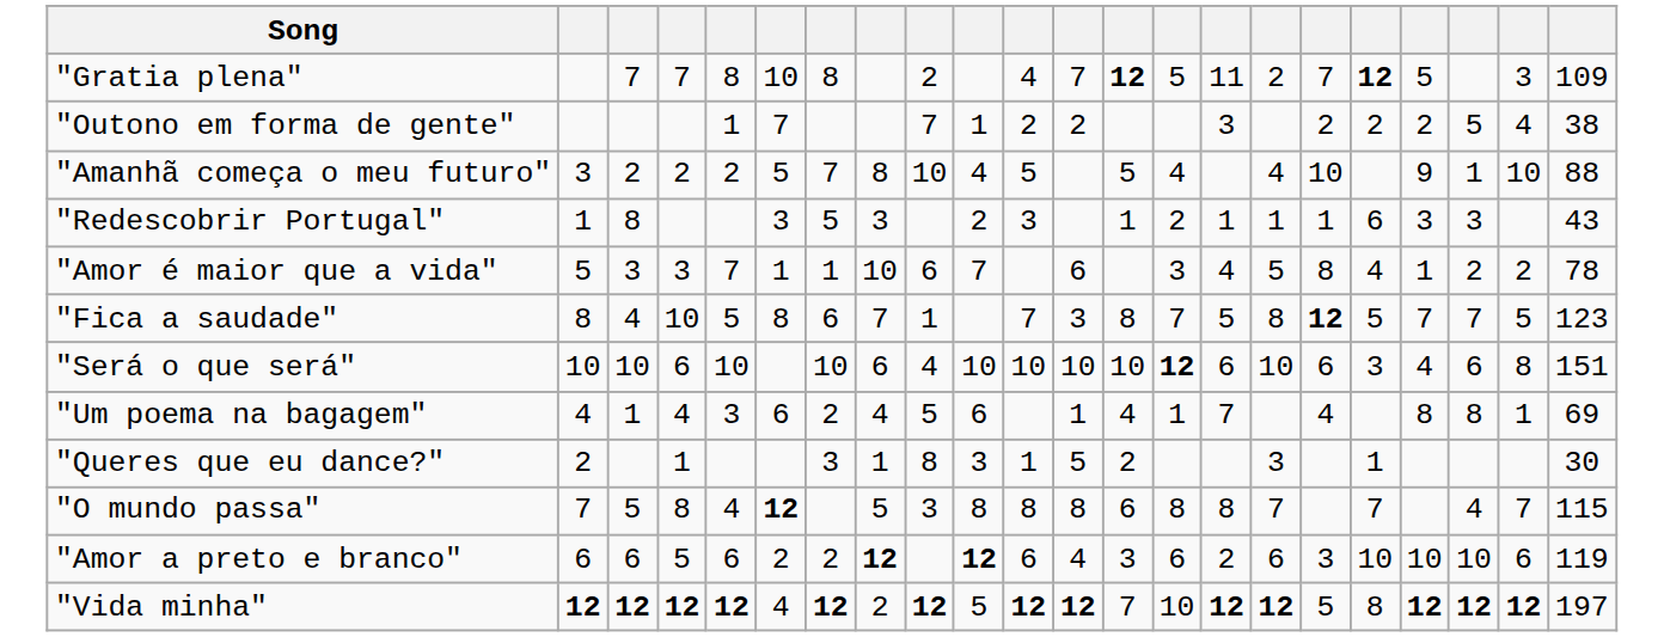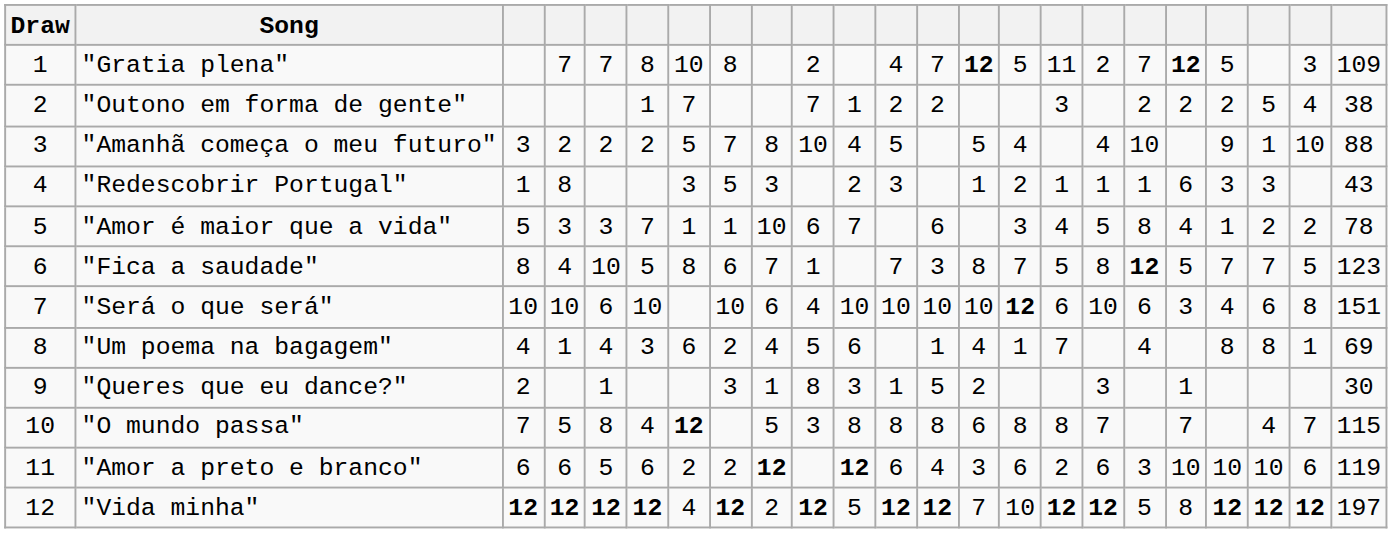 <table class="wikitable collapsible" style="margin: 1em auto 1em auto; text-align:center;">
 <tr>
+<th>Draw</th>
 <th>Song</th>
 <th></th>
 <th></th>
 <th></th>
 <th></th>
 <th></th>
 <th></th>
 <th></th>
 <th></th>
 <th></th>
 <th></th>
 <th></th>
 <th></th>
 <th></th>
 <th></th>
 <th></th>
 <th></th>
 <th></th>
 <th></th>
 <th></th>
 <th></th>
 <th></th>
 </tr>
 <tr>
+<td>1</td>
 <td align="left">"Gratia plena"</td>
 <td></td>
 <td>7</td>
 <td>7</td>
 <td>8</td>
 <td>10</td>
 <td>8</td>
 <td></td>
 <td>2</td>
 <td></td>
 <td>4</td>
 <td>7</td>
 <td><strong>12</strong></td>
 <td>5</td>
 <td>11</td>
 <td>2</td>
 <td>7</td>
 <td><strong>12</strong></td>
 <td>5</td>
 <td></td>
 <td>3</td>
 <td>109</td>
 </tr>
 <tr>
+<td>2</td>
 <td align="left">"Outono em forma de gente"</td>
 <td></td>
 <td></td>
 <td></td>
 <td>1</td>
 <td>7</td>
 <td></td>
 <td></td>
 <td>7</td>
 <td>1</td>
 <td>2</td>
 <td>2</td>
 <td></td>
 <td></td>
 <td>3</td>
 <td></td>
 <td>2</td>
 <td>2</td>
 <td>2</td>
 <td>5</td>
 <td>4</td>
 <td>38</td>
 </tr>
 <tr>
+<td>3</td>
 <td align="left">"Amanhã começa o meu futuro"</td>
 <td>3</td>
 <td>2</td>
 <td>2</td>
 <td>2</td>
 <td>5</td>
 <td>7</td>
 <td>8</td>
 <td>10</td>
 <td>4</td>
 <td>5</td>
 <td></td>
 <td>5</td>
 <td>4</td>
 <td></td>
 <td>4</td>
 <td>10</td>
 <td></td>
 <td>9</td>
 <td>1</td>
 <td>10</td>
 <td>88</td>
 </tr>
 <tr>
+<td>4</td>
 <td align="left">"Redescobrir Portugal"</td>
 <td>1</td>
 <td>8</td>
 <td></td>
 <td></td>
 <td>3</td>
 <td>5</td>
 <td>3</td>
 <td></td>
 <td>2</td>
 <td>3</td>
 <td></td>
 <td>1</td>
 <td>2</td>
 <td>1</td>
 <td>1</td>
 <td>1</td>
 <td>6</td>
 <td>3</td>
 <td>3</td>
 <td></td>
 <td>43</td>
 </tr>
 <tr>
+<td>5</td>
 <td align="left">"Amor é maior que a vida"</td>
 <td>5</td>
 <td>3</td>
 <td>3</td>
 <td>7</td>
 <td>1</td>
 <td>1</td>
 <td>10</td>
 <td>6</td>
 <td>7</td>
 <td></td>
 <td>6</td>
 <td></td>
 <td>3</td>
 <td>4</td>
 <td>5</td>
 <td>8</td>
 <td>4</td>
 <td>1</td>
 <td>2</td>
 <td>2</td>
 <td>78</td>
 </tr>
 <tr>
+<td>6</td>
 <td align="left">"Fica a saudade"</td>
 <td>8</td>
 <td>4</td>
 <td>10</td>
 <td>5</td>
 <td>8</td>
 <td>6</td>
 <td>7</td>
 <td>1</td>
 <td></td>
 <td>7</td>
 <td>3</td>
 <td>8</td>
 <td>7</td>
 <td>5</td>
 <td>8</td>
 <td><strong>12</strong></td>
 <td>5</td>
 <td>7</td>
 <td>7</td>
 <td>5</td>
 <td>123</td>
 </tr>
 <tr>
+<td>7</td>
 <td align="left">"Será o que será"</td>
 <td>10</td>
 <td>10</td>
 <td>6</td>
 <td>10</td>
 <td></td>
 <td>10</td>
 <td>6</td>
 <td>4</td>
 <td>10</td>
 <td>10</td>
 <td>10</td>
 <td>10</td>
 <td><strong>12</strong></td>
 <td>6</td>
 <td>10</td>
 <td>6</td>
 <td>3</td>
 <td>4</td>
 <td>6</td>
 <td>8</td>
 <td>151</td>
 </tr>
 <tr>
+<td>8</td>
 <td align="left">"Um poema na bagagem"</td>
 <td>4</td>
 <td>1</td>
 <td>4</td>
 <td>3</td>
 <td>6</td>
 <td>2</td>
 <td>4</td>
 <td>5</td>
 <td>6</td>
 <td></td>
 <td>1</td>
 <td>4</td>
 <td>1</td>
 <td>7</td>
 <td></td>
 <td>4</td>
 <td></td>
 <td>8</td>
 <td>8</td>
 <td>1</td>
 <td>69</td>
 </tr>
 <tr>
+<td>9</td>
 <td align="left">"Queres que eu dance?"</td>
 <td>2</td>
 <td></td>
 <td>1</td>
 <td></td>
 <td></td>
 <td>3</td>
 <td>1</td>
 <td>8</td>
 <td>3</td>
 <td>1</td>
 <td>5</td>
 <td>2</td>
 <td></td>
 <td></td>
 <td>3</td>
 <td></td>
 <td>1</td>
 <td></td>
 <td></td>
 <td></td>
 <td>30</td>
 </tr>
 <tr>
+<td>10</td>
 <td align="left">"O mundo passa"</td>
 <td>7</td>
 <td>5</td>
 <td>8</td>
 <td>4</td>
 <td><strong>12</strong></td>
 <td></td>
 <td>5</td>
 <td>3</td>
 <td>8</td>
 <td>8</td>
 <td>8</td>
 <td>6</td>
 <td>8</td>
 <td>8</td>
 <td>7</td>
 <td></td>
 <td>7</td>
 <td></td>
 <td>4</td>
 <td>7</td>
 <td>115</td>
 </tr>
 <tr>
+<td>11</td>
 <td align="left">"Amor a preto e branco"</td>
 <td>6</td>
 <td>6</td>
 <td>5</td>
 <td>6</td>
 <td>2</td>
 <td>2</td>
 <td><strong>12</strong></td>
 <td></td>
 <td><strong>12</strong></td>
 <td>6</td>
 <td>4</td>
 <td>3</td>
 <td>6</td>
 <td>2</td>
 <td>6</td>
 <td>3</td>
 <td>10</td>
 <td>10</td>
 <td>10</td>
 <td>6</td>
 <td>119</td>
 </tr>
 <tr>
+<td>12</td>
 <td align="left">"Vida minha"</td>
 <td><strong>12</strong></td>
 <td><strong>12</strong></td>
 <td><strong>12</strong></td>
 <td><strong>12</strong></td>
 <td>4</td>
 <td><strong>12</strong></td>
 <td>2</td>
 <td><strong>12</strong></td>
 <td>5</td>
 <td><strong>12</strong></td>
 <td><strong>12</strong></td>
 <td>7</td>
 <td>10</td>
 <td><strong>12</strong></td>
 <td><strong>12</strong></td>
 <td>5</td>
 <td>8</td>
 <td><strong>12</strong></td>
 <td><strong>12</strong></td>
 <td><strong>12</strong></td>
 <td>197</td>
 </tr>
 </table>
